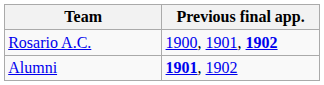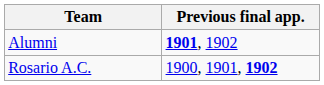 <table class="wikitable">
 <tr>
 <th width=150px>Team</th>
 <th width=150px>Previous final app.</th>
 </tr>
 <tr>
+<td> <a href='#'>Alumni</a></td>
+<td><strong><a href='#'>1901</a></strong>, <a href='#'>1902</a></td>
+</tr>
+<tr>
 <td> <a href='#'>Rosario A.C.</a></td>
 <td><a href='#'>1900</a>, <a href='#'>1901</a>, <strong><a href='#'>1902</a></strong></td>
 </tr>
-<tr>
-<td> <a href='#'>Alumni</a></td>
-<td><strong><a href='#'>1901</a></strong>, <a href='#'>1902</a></td>
-</tr>
 </table>
